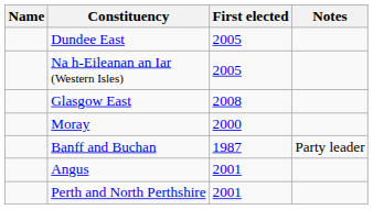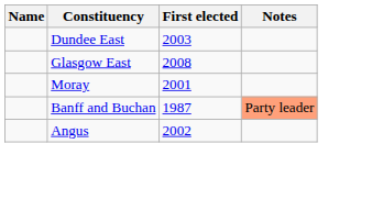 <table class="wikitable sortable">
 <tr>
 <th>Name</th>
 <th>Constituency</th>
 <th>First elected</th>
 <th>Notes</th>
 </tr>
 <tr>
 <td></td>
 <td><a href='#'>Dundee East</a></td>
-<td><a href='#'>2005</a></td>
-<td></td>
-</tr>
-<tr>
-<td></td>
-<td><a href='#'>Na h-Eileanan an Iar</a><br><small>(Western Isles)</small></td>
-<td><a href='#'>2005</a></td>
+<td><a href='#'>2003</a></td>
 <td></td>
 </tr>
 <tr>
 <td></td>
 <td><a href='#'>Glasgow East</a></td>
 <td><a href='#'>2008</a></td>
 <td></td>
 </tr>
 <tr>
 <td></td>
 <td><a href='#'>Moray</a></td>
-<td><a href='#'>2000</a></td>
+<td><a href='#'>2001</a></td>
 <td></td>
 </tr>
 <tr>
 <td></td>
 <td><a href='#'>Banff and Buchan</a></td>
 <td><a href='#'>1987</a></td>
-<td>Party leader</td>
+<td style="background: lightsalmon;">Party leader</td>
 </tr>
 <tr>
 <td></td>
 <td><a href='#'>Angus</a></td>
-<td><a href='#'>2001</a></td>
-<td></td>
-</tr>
-<tr>
-<td></td>
-<td><a href='#'>Perth and North Perthshire</a></td>
-<td><a href='#'>2001</a></td>
+<td><a href='#'>2002</a></td>
 <td></td>
 </tr>
 </table>
